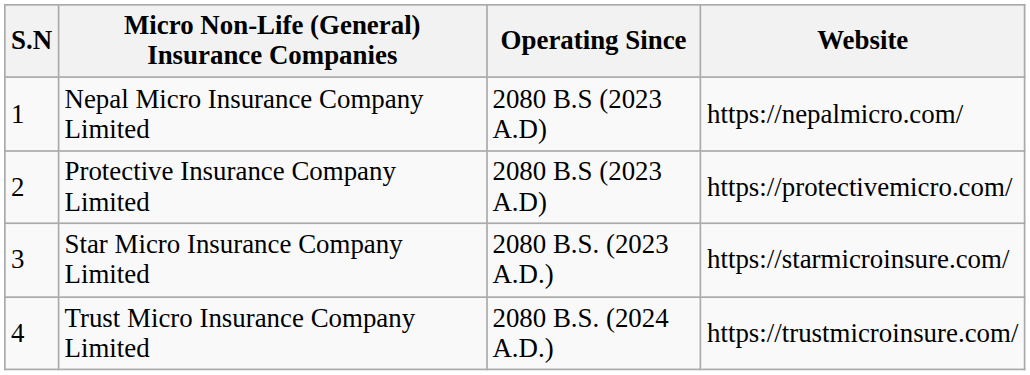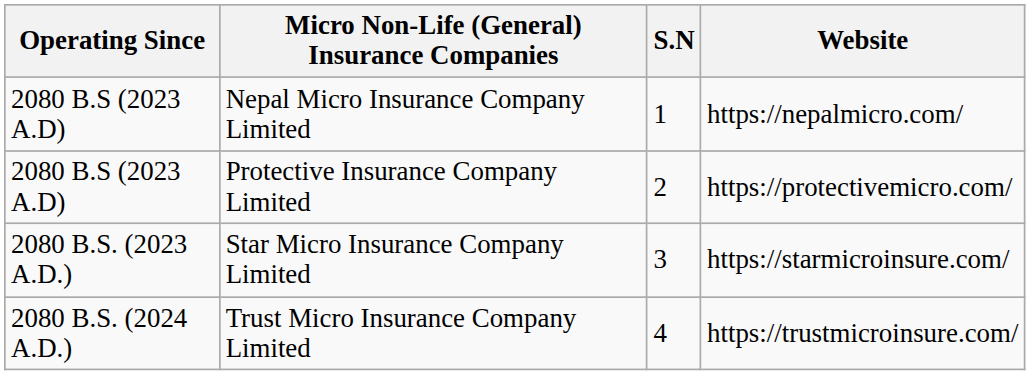 <table class="wikitable">
 <tr>
+<th>Operating Since</th>
+<th>Micro Non-Life (General) Insurance Companies</th>
 <th>S.N</th>
-<th>Micro Non-Life (General) Insurance Companies</th>
-<th>Operating Since</th>
 <th>Website</th>
 </tr>
 <tr>
+<td>2080 B.S (2023 A.D)</td>
+<td>Nepal Micro Insurance Company Limited</td>
 <td>1</td>
-<td>Nepal Micro Insurance Company Limited</td>
-<td>2080 B.S (2023 A.D)</td>
 <td>https://nepalmicro.com/</td>
 </tr>
 <tr>
+<td>2080 B.S (2023 A.D)</td>
+<td>Protective Insurance Company Limited</td>
 <td>2</td>
-<td>Protective Insurance Company Limited</td>
-<td>2080 B.S (2023 A.D)</td>
 <td>https://protectivemicro.com/</td>
 </tr>
 <tr>
+<td>2080 B.S. (2023 A.D.)</td>
+<td>Star Micro Insurance Company Limited</td>
 <td>3</td>
-<td>Star Micro Insurance Company Limited</td>
-<td>2080 B.S. (2023 A.D.)</td>
 <td>https://starmicroinsure.com/</td>
 </tr>
 <tr>
+<td>2080 B.S. (2024 A.D.)</td>
+<td>Trust Micro Insurance Company Limited</td>
 <td>4</td>
-<td>Trust Micro Insurance Company Limited</td>
-<td>2080 B.S. (2024 A.D.)</td>
 <td>https://trustmicroinsure.com/</td>
 </tr>
 </table>
